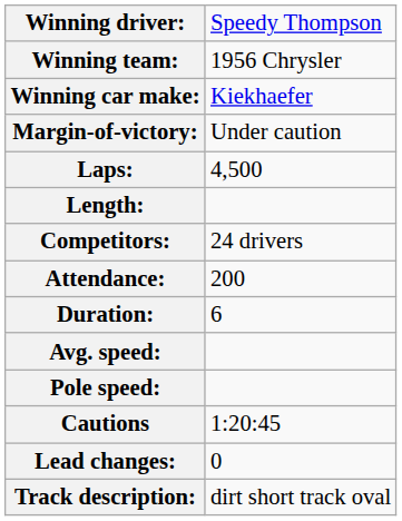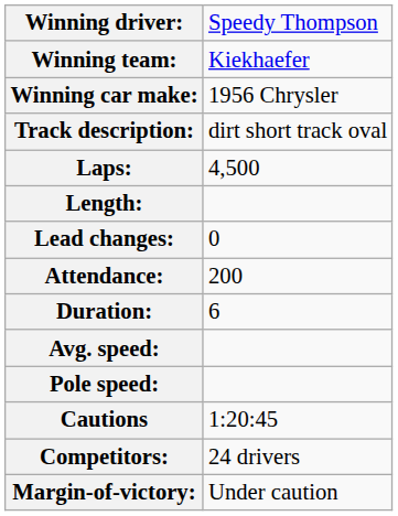 <table class="wikitable" style=text-align:left>
 <tr>
 <th>Winning driver:</th>
 <td><a href='#'>Speedy Thompson</a></td>
 </tr>
 <tr>
 <th>Winning team:</th>
+<td><a href='#'>Kiekhaefer</a></td>
+</tr>
+<tr>
+<th>Winning car make:</th>
 <td>1956 Chrysler</td>
 </tr>
 <tr>
-<th>Winning car make:</th>
-<td><a href='#'>Kiekhaefer</a></td>
-</tr>
-<tr>
-<th>Margin-of-victory:</th>
-<td>Under caution</td>
+<th>Track description:</th>
+<td> dirt short track oval</td>
 </tr>
 <tr>
 <th>Laps:</th>
 <td>4,500</td>
 </tr>
 <tr>
 <th>Length:</th>
 <td></td>
 </tr>
 <tr>
-<th>Competitors:</th>
-<td>24 drivers</td>
+<th>Lead changes:</th>
+<td>0</td>
 </tr>
 <tr>
 <th>Attendance:</th>
 <td>200</td>
 </tr>
 <tr>
 <th>Duration:</th>
 <td>6</td>
 </tr>
 <tr>
 <th>Avg. speed:</th>
 <td></td>
 </tr>
 <tr>
 <th>Pole speed:</th>
 <td></td>
 </tr>
 <tr>
 <th>Cautions</th>
 <td>1:20:45</td>
 </tr>
 <tr>
-<th>Lead changes:</th>
-<td>0</td>
+<th>Competitors:</th>
+<td>24 drivers</td>
 </tr>
 <tr>
-<th>Track description:</th>
-<td> dirt short track oval</td>
+<th>Margin-of-victory:</th>
+<td>Under caution</td>
 </tr>
 </table>
